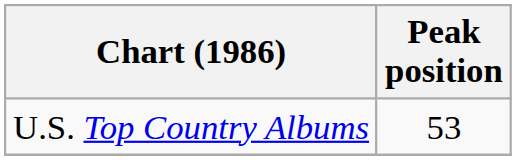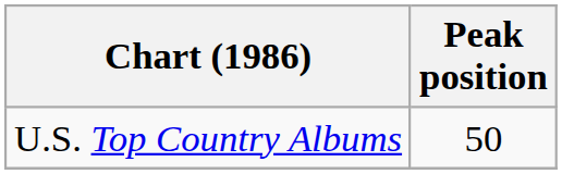 <table class="wikitable">
 <tr>
 <th>Chart (1986)</th>
 <th>Peak<br>position<br></th>
 </tr>
 <tr>
 <td>U.S. <em><a href='#'>Top Country Albums</a></em></td>
-<td align="center">53</td>
+<td align="center">50</td>
 </tr>
 <tr>
 </tr>
 </table>
